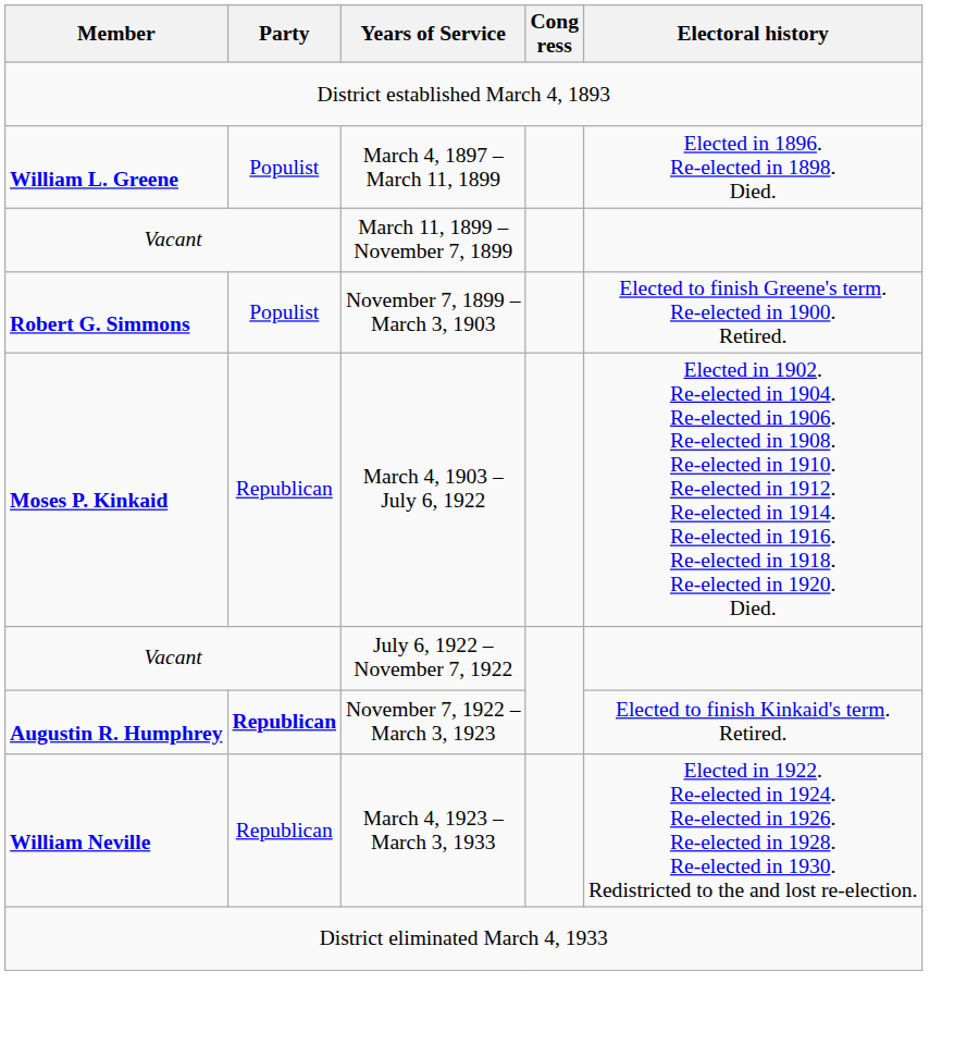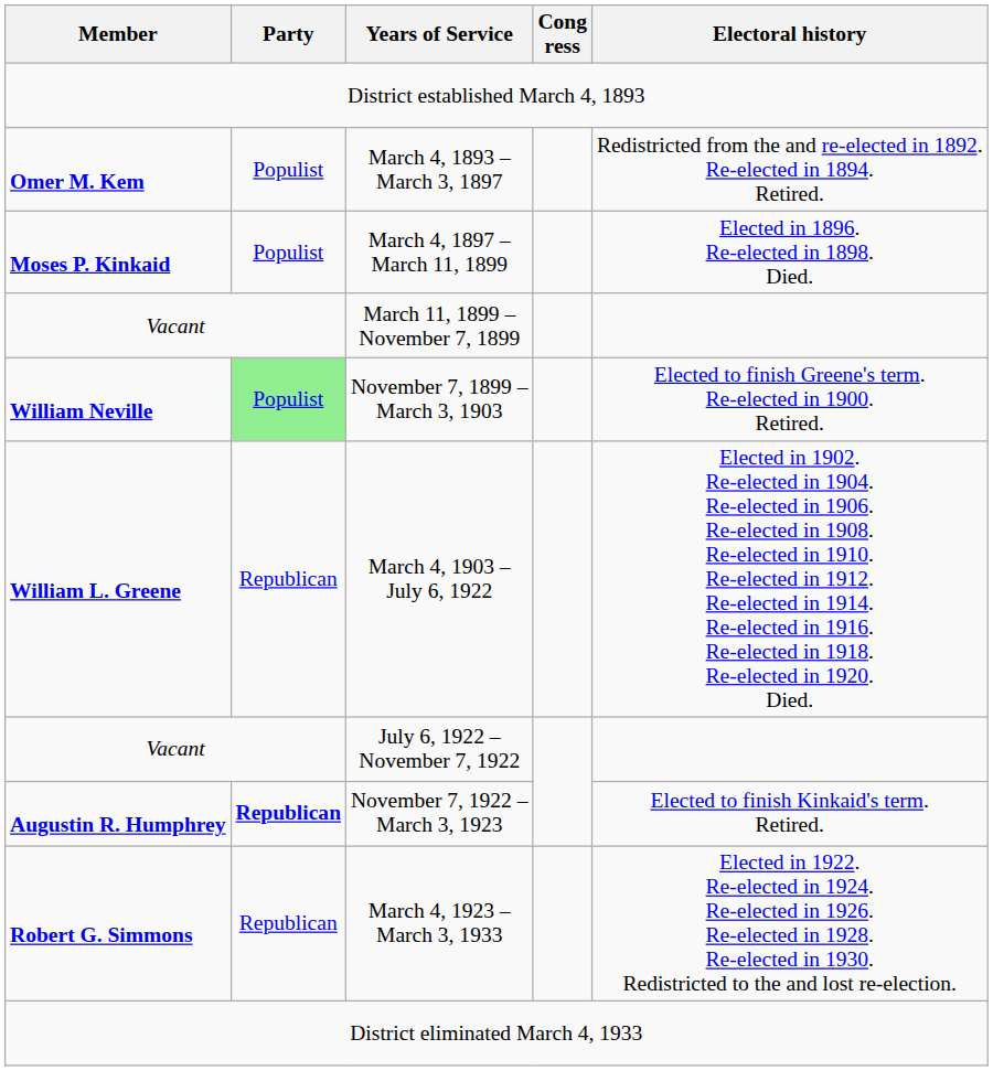 <table class=wikitable style="text-align:center">
 <tr>
 <th>Member</th>
 <th>Party</th>
 <th>Years of Service</th>
 <th>Cong<br>ress</th>
 <th>Electoral history</th>
 </tr>
 <tr style="height:3em">
 <td colspan=5>District established March 4, 1893</td>
 </tr>
 <tr style="height:3em">
-<td align=left><br><strong><a href='#'>William L. Greene</a></strong><br></td>
+<td align=left><br><strong><a href='#'>Omer M. Kem</a></strong><br></td>
+<td><a href='#'>Populist</a></td>
+<td nowrap>March 4, 1893 –<br>March 3, 1897</td>
+<td></td>
+<td>Redistricted from the  and <a href='#'>re-elected in 1892</a>.<br><a href='#'>Re-elected in 1894</a>.<br>Retired.</td>
+</tr>
+<tr style="height:3em">
+<td align=left><br><strong><a href='#'>Moses P. Kinkaid</a></strong><br></td>
 <td><a href='#'>Populist</a></td>
 <td nowrap>March 4, 1897 –<br>March 11, 1899</td>
 <td></td>
 <td><a href='#'>Elected in 1896</a>.<br><a href='#'>Re-elected in 1898</a>.<br>Died.</td>
 </tr>
 <tr style="height:3em">
 <td colspan=2><em>Vacant</em></td>
 <td nowrap>March 11, 1899 –<br>November 7, 1899</td>
 <td></td>
 <td></td>
 </tr>
 <tr style="height:3em">
-<td align=left><br><strong><a href='#'>Robert G. Simmons</a></strong><br></td>
-<td><a href='#'>Populist</a></td>
+<td align=left><br><strong><a href='#'>William Neville</a></strong><br></td>
+<td style="background: lightgreen;"><a href='#'>Populist</a></td>
 <td nowrap>November 7, 1899 –<br>March 3, 1903</td>
 <td></td>
 <td><a href='#'>Elected to finish Greene's term</a>.<br><a href='#'>Re-elected in 1900</a>.<br>Retired.</td>
 </tr>
 <tr style="height:3em">
-<td align=left><br><strong><a href='#'>Moses P. Kinkaid</a></strong><br></td>
+<td align=left><br><strong><a href='#'>William L. Greene</a></strong><br></td>
 <td><a href='#'>Republican</a></td>
 <td nowrap>March 4, 1903 –<br>July 6, 1922</td>
 <td></td>
 <td><a href='#'>Elected in 1902</a>.<br><a href='#'>Re-elected in 1904</a>.<br><a href='#'>Re-elected in 1906</a>.<br><a href='#'>Re-elected in 1908</a>.<br><a href='#'>Re-elected in 1910</a>.<br><a href='#'>Re-elected in 1912</a>.<br><a href='#'>Re-elected in 1914</a>.<br><a href='#'>Re-elected in 1916</a>.<br><a href='#'>Re-elected in 1918</a>.<br><a href='#'>Re-elected in 1920</a>.<br>Died.</td>
 </tr>
 <tr style="height:3em">
 <td colspan=2><em>Vacant</em></td>
 <td nowrap>July 6, 1922 –<br>November 7, 1922</td>
 <td rowspan=2></td>
 <td></td>
 </tr>
 <tr style="height:3em">
 <td align=left><br><strong><a href='#'>Augustin R. Humphrey</a></strong><br></td>
 <td><strong><a href='#'>Republican</a></strong></td>
 <td nowrap>November 7, 1922 –<br>March 3, 1923</td>
 <td><a href='#'>Elected to finish Kinkaid's term</a>.<br>Retired.</td>
 </tr>
 <tr style="height:3em">
-<td align=left><br><strong><a href='#'>William Neville</a></strong><br></td>
+<td align=left><br><strong><a href='#'>Robert G. Simmons</a></strong><br></td>
 <td><a href='#'>Republican</a></td>
 <td nowrap>March 4, 1923 –<br>March 3, 1933</td>
 <td></td>
 <td><a href='#'>Elected in 1922</a>.<br><a href='#'>Re-elected in 1924</a>.<br><a href='#'>Re-elected in 1926</a>.<br><a href='#'>Re-elected in 1928</a>.<br><a href='#'>Re-elected in 1930</a>.<br>Redistricted to the  and lost re-election.</td>
 </tr>
 <tr style="height:3em">
 <td colspan=5>District eliminated March 4, 1933</td>
 </tr>
 </table>
